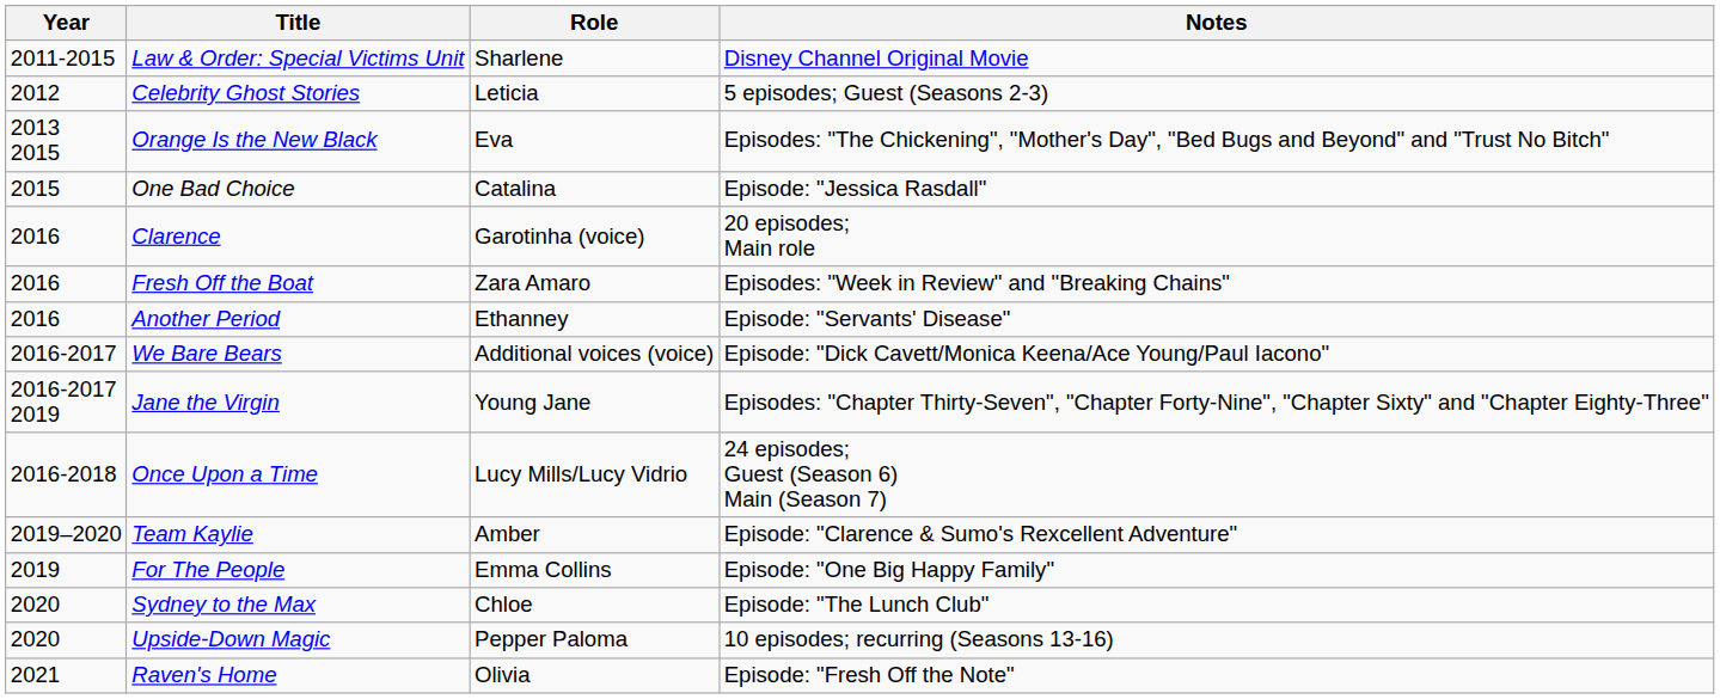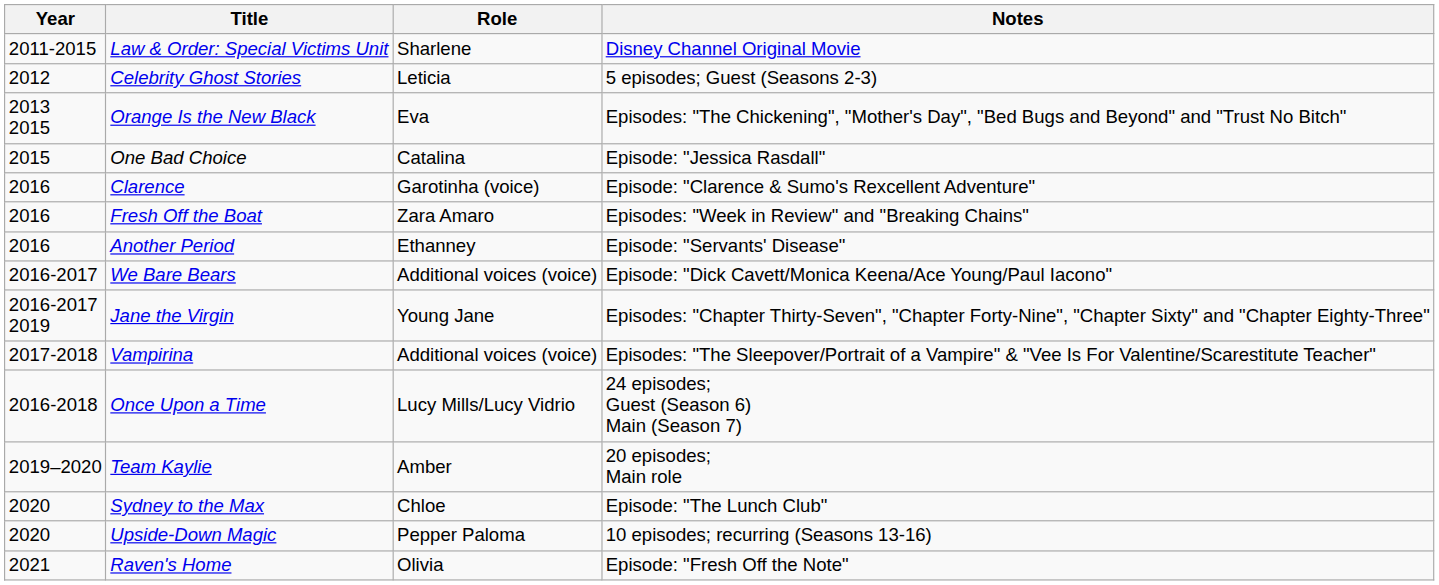 <table class="wikitable sortable">
 <tr>
 <th>Year</th>
 <th>Title</th>
 <th>Role</th>
 <th class="unsortable">Notes</th>
 </tr>
 <tr>
 <td>2011-2015</td>
 <td><em><a href='#'>Law & Order: Special Victims Unit</a></em></td>
 <td>Sharlene</td>
 <td><a href='#'>Disney Channel Original Movie</a></td>
 </tr>
 <tr>
 <td>2012</td>
 <td><em><a href='#'>Celebrity Ghost Stories</a></em></td>
 <td>Leticia</td>
 <td>5 episodes; Guest (Seasons 2-3)</td>
 </tr>
 <tr>
 <td>2013 <br> 2015</td>
 <td><em><a href='#'>Orange Is the New Black</a></em></td>
 <td>Eva</td>
 <td>Episodes: "The Chickening", "Mother's Day", "Bed Bugs and Beyond" and "Trust No Bitch"</td>
 </tr>
 <tr>
 <td>2015</td>
 <td><em>One Bad Choice</em></td>
 <td>Catalina</td>
 <td>Episode: "Jessica Rasdall"</td>
 </tr>
 <tr>
 <td>2016</td>
 <td><em><a href='#'>Clarence</a></em></td>
 <td>Garotinha (voice)</td>
-<td>20 episodes; <br> Main role</td>
+<td>Episode: "Clarence & Sumo's Rexcellent Adventure"</td>
 </tr>
 <tr>
 <td>2016</td>
 <td><em><a href='#'>Fresh Off the Boat</a></em></td>
 <td>Zara Amaro</td>
 <td>Episodes: "Week in Review" and "Breaking Chains"</td>
 </tr>
 <tr>
 <td>2016</td>
 <td><em><a href='#'>Another Period</a></em></td>
 <td>Ethanney</td>
 <td>Episode: "Servants' Disease"</td>
 </tr>
 <tr>
 <td>2016-2017</td>
 <td><em><a href='#'>We Bare Bears</a></em></td>
 <td>Additional voices (voice)</td>
 <td>Episode: "Dick Cavett/Monica Keena/Ace Young/Paul Iacono"</td>
 </tr>
 <tr>
 <td>2016-2017 <br> 2019</td>
 <td><em><a href='#'>Jane the Virgin</a></em></td>
 <td>Young Jane</td>
 <td>Episodes: "Chapter Thirty-Seven", "Chapter Forty-Nine", "Chapter Sixty" and "Chapter Eighty-Three"</td>
 </tr>
 <tr>
+<td>2017-2018</td>
+<td><em><a href='#'>Vampirina</a></em></td>
+<td>Additional voices (voice)</td>
+<td>Episodes: "The Sleepover/Portrait of a Vampire" & "Vee Is For Valentine/Scarestitute Teacher"</td>
+</tr>
+<tr>
 <td>2016-2018</td>
 <td><em><a href='#'>Once Upon a Time</a></em></td>
 <td>Lucy Mills/Lucy Vidrio</td>
 <td>24 episodes; <br> Guest (Season 6) <br> Main (Season 7)</td>
 </tr>
 <tr>
 <td>2019–2020</td>
 <td><em><a href='#'>Team Kaylie</a></em></td>
 <td>Amber</td>
-<td>Episode: "Clarence & Sumo's Rexcellent Adventure"</td>
-</tr>
-<tr>
-<td>2019</td>
-<td><em><a href='#'>For The People</a></em></td>
-<td>Emma Collins</td>
-<td>Episode: "One Big Happy Family"</td>
+<td>20 episodes; <br> Main role</td>
 </tr>
 <tr>
 <td>2020</td>
 <td><em><a href='#'>Sydney to the Max</a></em></td>
 <td>Chloe</td>
 <td>Episode: "The Lunch Club"</td>
 </tr>
 <tr>
 <td>2020</td>
 <td><em><a href='#'>Upside-Down Magic</a></em></td>
 <td>Pepper Paloma</td>
 <td>10 episodes; recurring (Seasons 13-16)</td>
 </tr>
 <tr>
 <td>2021</td>
 <td><em><a href='#'>Raven's Home</a></em></td>
 <td>Olivia</td>
 <td>Episode: "Fresh Off the Note"</td>
 </tr>
 </table>
